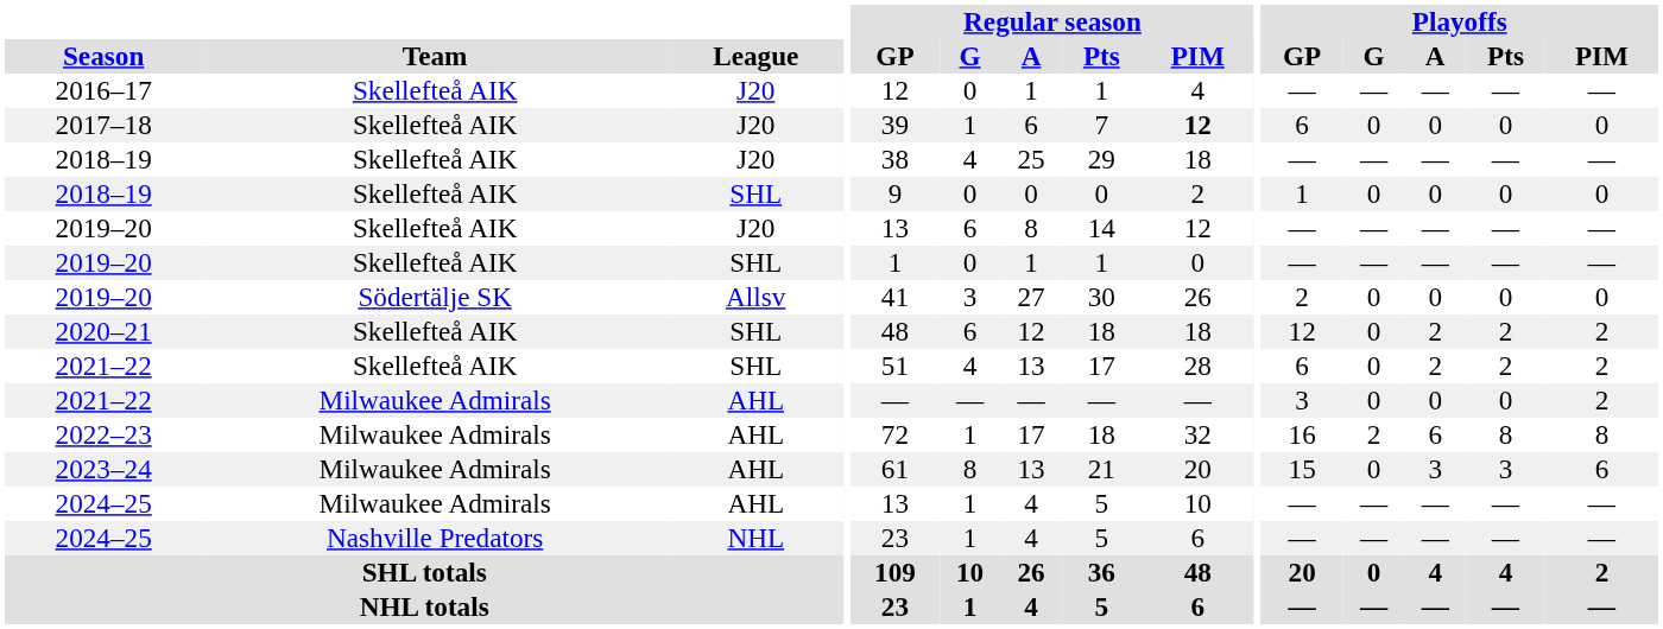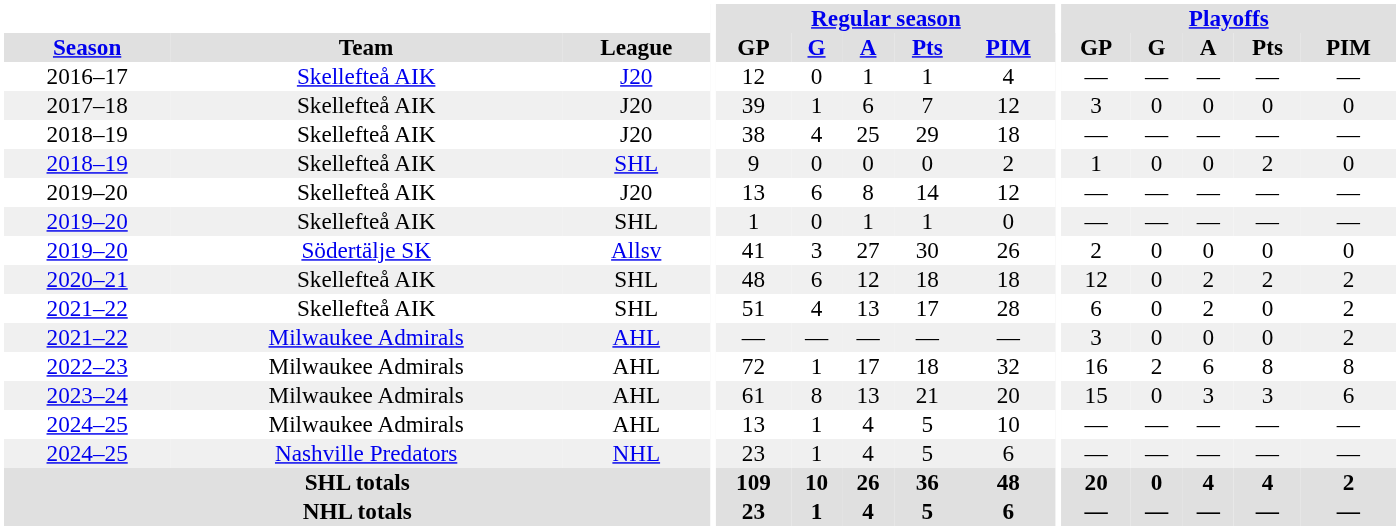 <table border="0" cellpadding="1" cellspacing="0" style="text-align:center; width:60em;">
 <tr bgcolor="#e0e0e0">
 <th colspan="3" bgcolor="#ffffff"></th>
 <th rowspan="101" bgcolor="#ffffff"></th>
 <th colspan="5"><a href='#'>Regular season</a></th>
 <th rowspan="101" bgcolor="#ffffff"></th>
 <th colspan="5"><a href='#'>Playoffs</a></th>
 </tr>
 <tr bgcolor="#e0e0e0">
 <th><a href='#'>Season</a></th>
 <th>Team</th>
 <th>League</th>
 <th>GP</th>
 <th><a href='#'>G</a></th>
 <th><a href='#'>A</a></th>
 <th><a href='#'>Pts</a></th>
 <th><a href='#'>PIM</a></th>
 <th>GP</th>
 <th>G</th>
 <th>A</th>
 <th>Pts</th>
 <th>PIM</th>
 </tr>
 <tr>
 <td>2016–17</td>
 <td><a href='#'>Skellefteå AIK</a></td>
 <td><a href='#'>J20</a></td>
 <td>12</td>
 <td>0</td>
 <td>1</td>
 <td>1</td>
 <td>4</td>
 <td>—</td>
 <td>—</td>
 <td>—</td>
 <td>—</td>
 <td>—</td>
 </tr>
 <tr bgcolor="#f0f0f0">
 <td>2017–18</td>
 <td>Skellefteå AIK</td>
 <td>J20</td>
 <td>39</td>
 <td>1</td>
 <td>6</td>
 <td>7</td>
-<td><strong>12</strong></td>
-<td>6</td>
+<td>12</td>
+<td>3</td>
 <td>0</td>
 <td>0</td>
 <td>0</td>
 <td>0</td>
 </tr>
 <tr>
 <td>2018–19</td>
 <td>Skellefteå AIK</td>
 <td>J20</td>
 <td>38</td>
 <td>4</td>
 <td>25</td>
 <td>29</td>
 <td>18</td>
 <td>—</td>
 <td>—</td>
 <td>—</td>
 <td>—</td>
 <td>—</td>
 </tr>
 <tr bgcolor="#f0f0f0">
 <td><a href='#'>2018–19</a></td>
 <td>Skellefteå AIK</td>
 <td><a href='#'>SHL</a></td>
 <td>9</td>
 <td>0</td>
 <td>0</td>
 <td>0</td>
 <td>2</td>
 <td>1</td>
 <td>0</td>
 <td>0</td>
-<td>0</td>
+<td>2</td>
 <td>0</td>
 </tr>
 <tr>
 <td>2019–20</td>
 <td>Skellefteå AIK</td>
 <td>J20</td>
 <td>13</td>
 <td>6</td>
 <td>8</td>
 <td>14</td>
 <td>12</td>
 <td>—</td>
 <td>—</td>
 <td>—</td>
 <td>—</td>
 <td>—</td>
 </tr>
 <tr bgcolor="#f0f0f0">
 <td><a href='#'>2019–20</a></td>
 <td>Skellefteå AIK</td>
 <td>SHL</td>
 <td>1</td>
 <td>0</td>
 <td>1</td>
 <td>1</td>
 <td>0</td>
 <td>—</td>
 <td>—</td>
 <td>—</td>
 <td>—</td>
 <td>—</td>
 </tr>
 <tr>
 <td><a href='#'>2019–20</a></td>
 <td><a href='#'>Södertälje SK</a></td>
 <td><a href='#'>Allsv</a></td>
 <td>41</td>
 <td>3</td>
 <td>27</td>
 <td>30</td>
 <td>26</td>
 <td>2</td>
 <td>0</td>
 <td>0</td>
 <td>0</td>
 <td>0</td>
 </tr>
 <tr bgcolor="#f0f0f0">
 <td><a href='#'>2020–21</a></td>
 <td>Skellefteå AIK</td>
 <td>SHL</td>
 <td>48</td>
 <td>6</td>
 <td>12</td>
 <td>18</td>
 <td>18</td>
 <td>12</td>
 <td>0</td>
 <td>2</td>
 <td>2</td>
 <td>2</td>
 </tr>
 <tr>
 <td><a href='#'>2021–22</a></td>
 <td>Skellefteå AIK</td>
 <td>SHL</td>
 <td>51</td>
 <td>4</td>
 <td>13</td>
 <td>17</td>
 <td>28</td>
 <td>6</td>
 <td>0</td>
 <td>2</td>
-<td>2</td>
+<td>0</td>
 <td>2</td>
 </tr>
 <tr bgcolor="#f0f0f0">
 <td><a href='#'>2021–22</a></td>
 <td><a href='#'>Milwaukee Admirals</a></td>
 <td><a href='#'>AHL</a></td>
 <td>—</td>
 <td>—</td>
 <td>—</td>
 <td>—</td>
 <td>—</td>
 <td>3</td>
 <td>0</td>
 <td>0</td>
 <td>0</td>
 <td>2</td>
 </tr>
 <tr>
 <td><a href='#'>2022–23</a></td>
 <td>Milwaukee Admirals</td>
 <td>AHL</td>
 <td>72</td>
 <td>1</td>
 <td>17</td>
 <td>18</td>
 <td>32</td>
 <td>16</td>
 <td>2</td>
 <td>6</td>
 <td>8</td>
 <td>8</td>
 </tr>
 <tr bgcolor="#f0f0f0">
 <td><a href='#'>2023–24</a></td>
 <td>Milwaukee Admirals</td>
 <td>AHL</td>
 <td>61</td>
 <td>8</td>
 <td>13</td>
 <td>21</td>
 <td>20</td>
 <td>15</td>
 <td>0</td>
 <td>3</td>
 <td>3</td>
 <td>6</td>
 </tr>
 <tr>
 <td><a href='#'>2024–25</a></td>
 <td>Milwaukee Admirals</td>
 <td>AHL</td>
 <td>13</td>
 <td>1</td>
 <td>4</td>
 <td>5</td>
 <td>10</td>
 <td>—</td>
 <td>—</td>
 <td>—</td>
 <td>—</td>
 <td>—</td>
 </tr>
 <tr bgcolor="#f0f0f0">
 <td><a href='#'>2024–25</a></td>
 <td><a href='#'>Nashville Predators</a></td>
 <td><a href='#'>NHL</a></td>
 <td>23</td>
 <td>1</td>
 <td>4</td>
 <td>5</td>
 <td>6</td>
 <td>—</td>
 <td>—</td>
 <td>—</td>
 <td>—</td>
 <td>—</td>
 </tr>
 <tr bgcolor="#e0e0e0">
 <th colspan="3">SHL totals</th>
 <th>109</th>
 <th>10</th>
 <th>26</th>
 <th>36</th>
 <th>48</th>
 <th>20</th>
 <th>0</th>
 <th>4</th>
 <th>4</th>
 <th>2</th>
 </tr>
 <tr bgcolor="#e0e0e0">
 <th colspan="3">NHL totals</th>
 <th>23</th>
 <th>1</th>
 <th>4</th>
 <th>5</th>
 <th>6</th>
 <th>—</th>
 <th>—</th>
 <th>—</th>
 <th>—</th>
 <th>—</th>
 </tr>
 </table>
